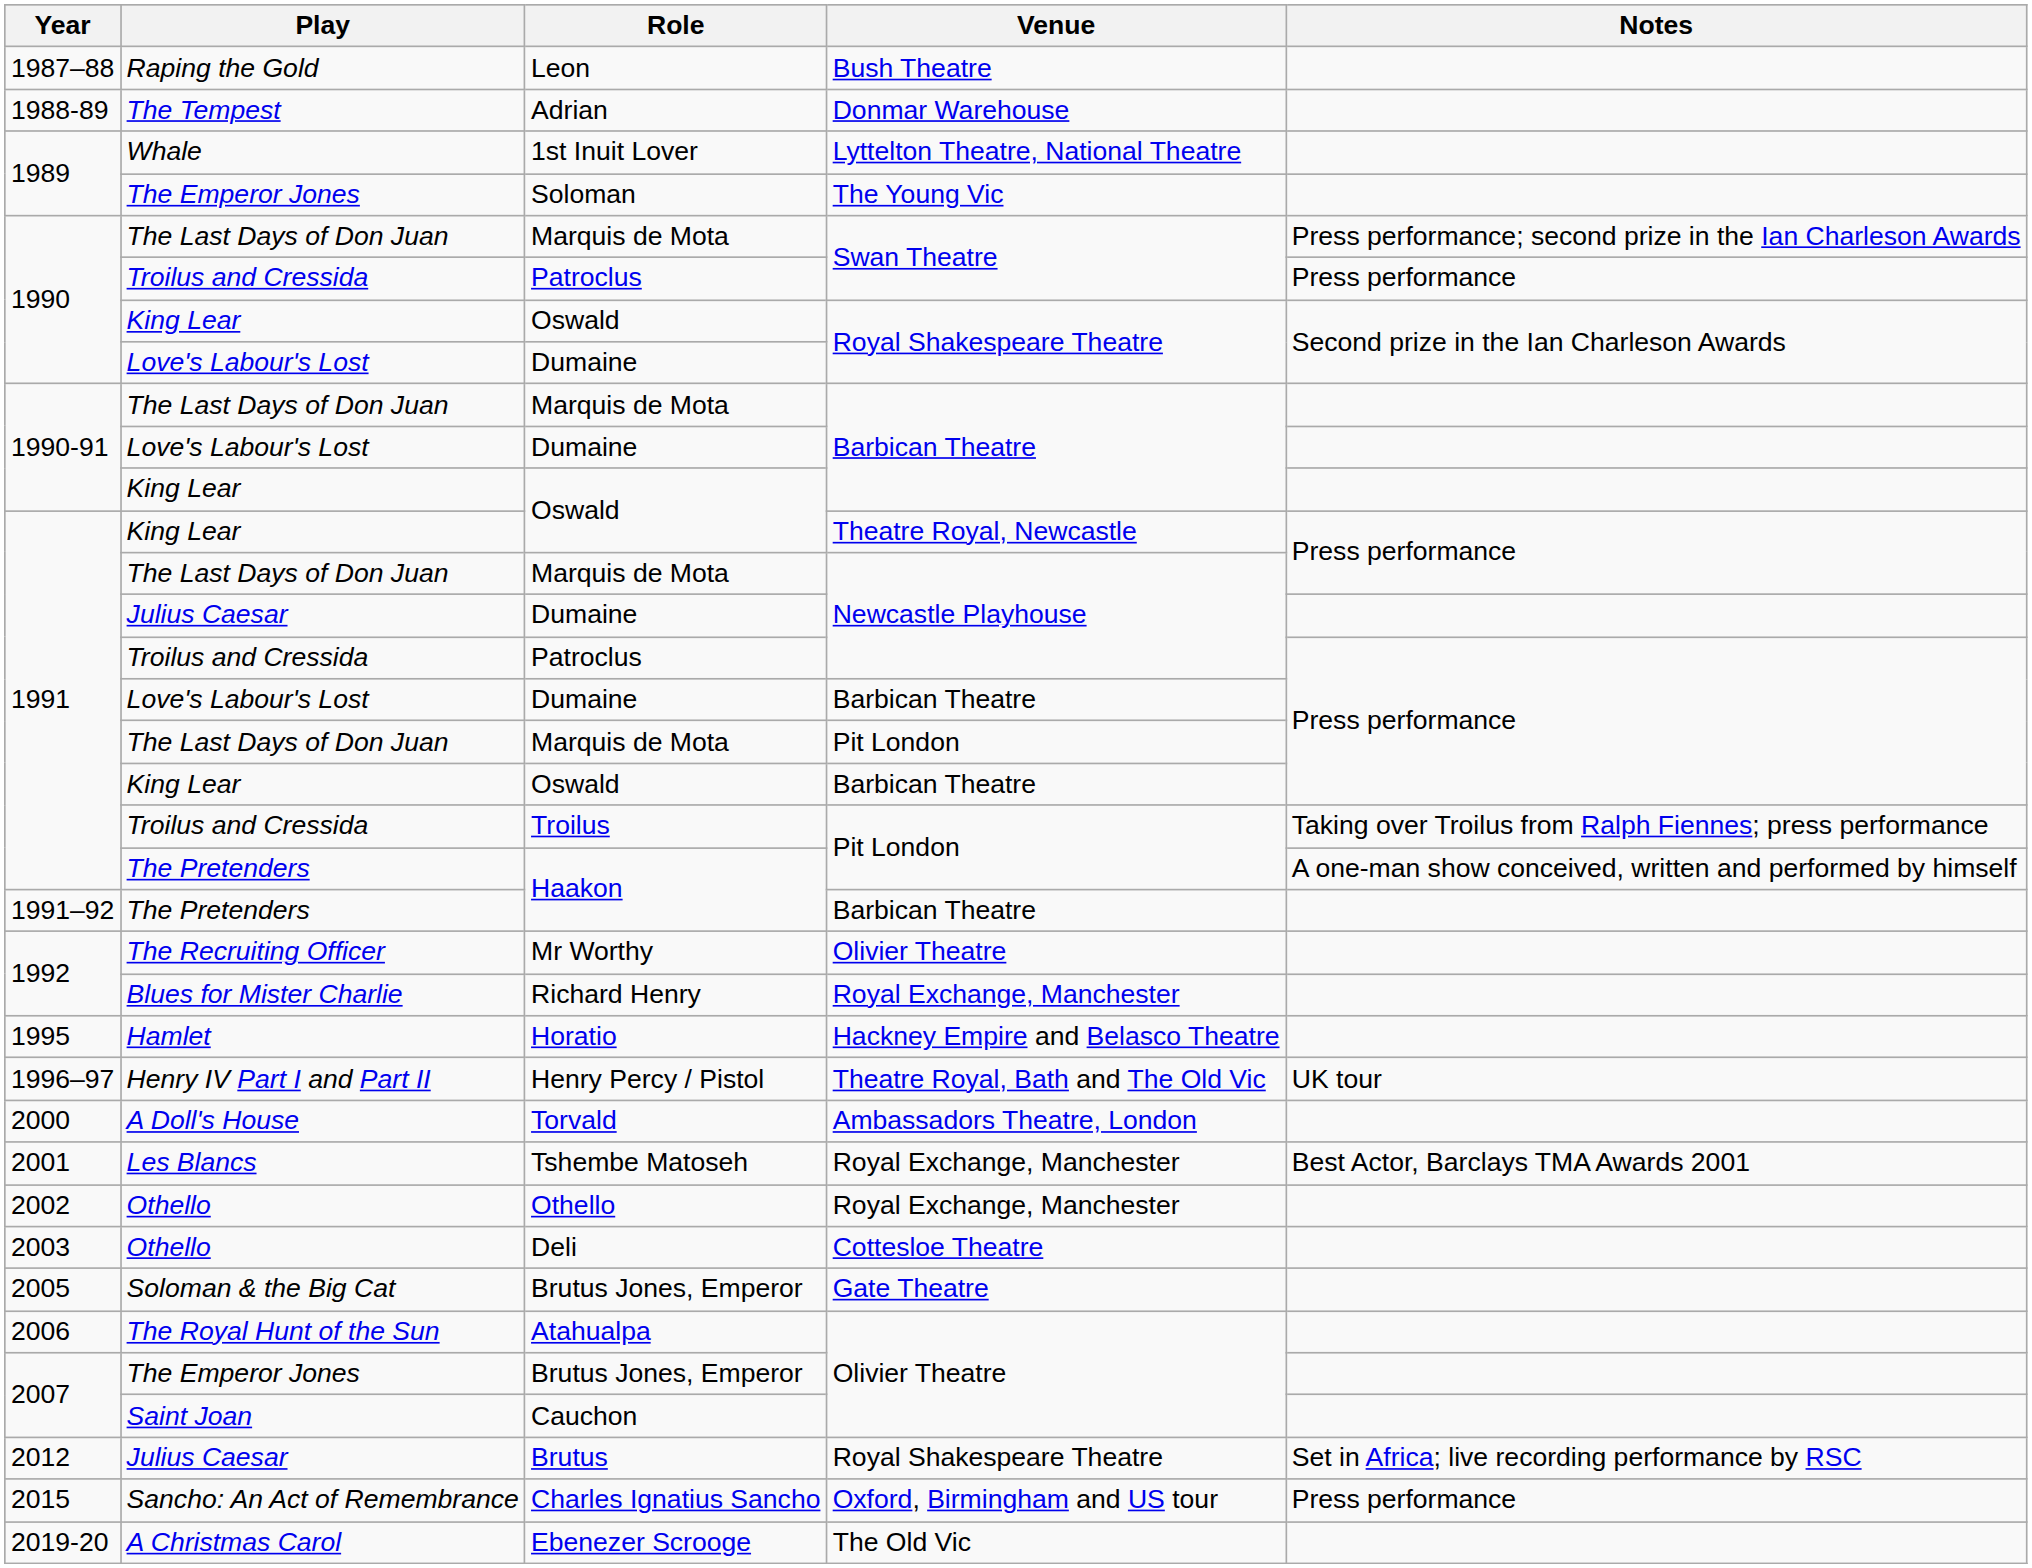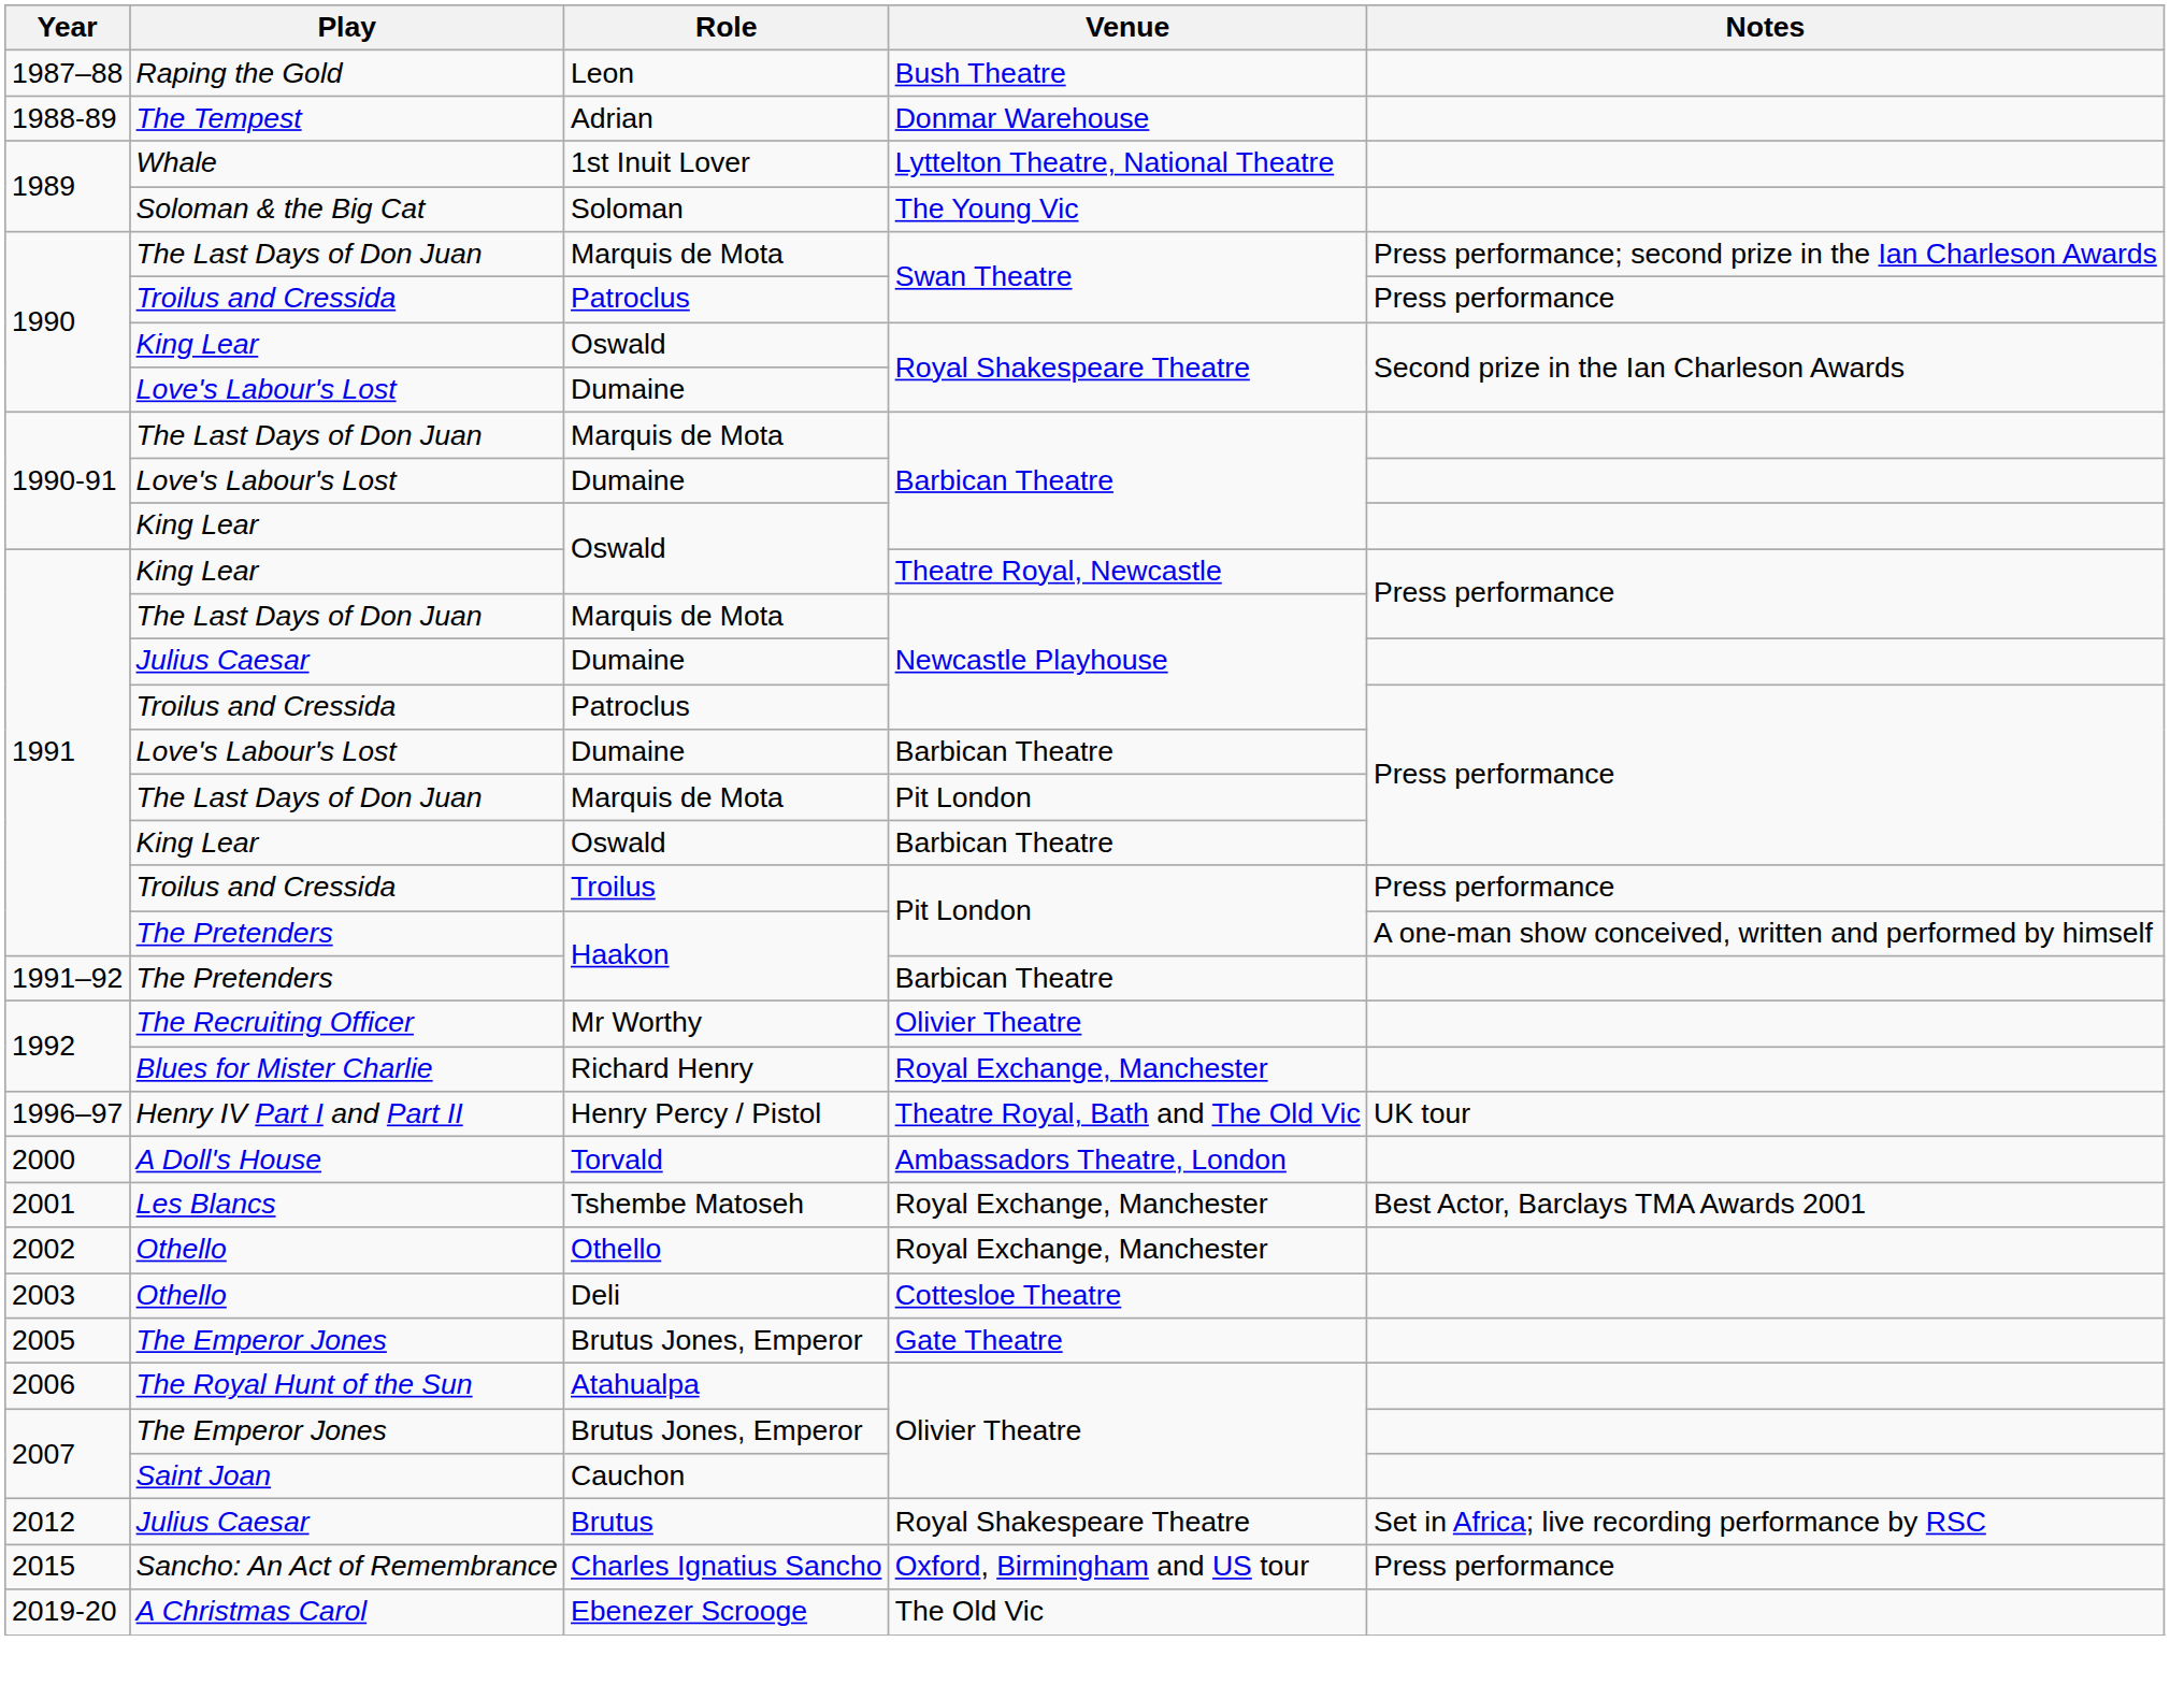 <table class="wikitable sortable">
 <tr>
 <th>Year</th>
 <th>Play</th>
 <th>Role</th>
 <th>Venue</th>
 <th>Notes</th>
 </tr>
 <tr>
 <td>1987–88</td>
 <td><em>Raping the Gold</em></td>
 <td>Leon</td>
 <td><a href='#'>Bush Theatre</a></td>
 <td></td>
 </tr>
 <tr>
 <td>1988-89</td>
 <td><em><a href='#'>The Tempest</a></em></td>
 <td>Adrian</td>
 <td><a href='#'>Donmar Warehouse</a></td>
 <td></td>
 </tr>
 <tr>
 <td rowspan="2">1989</td>
 <td><em>Whale</em></td>
 <td>1st Inuit Lover</td>
 <td><a href='#'>Lyttelton Theatre, National Theatre</a></td>
 <td></td>
 </tr>
 <tr>
-<td><em><a href='#'>The Emperor Jones</a></em></td>
+<td><em>Soloman & the Big Cat</em></td>
 <td>Soloman</td>
 <td><a href='#'>The Young Vic</a></td>
 <td></td>
 </tr>
 <tr>
 <td rowspan="4">1990</td>
 <td><em>The Last Days of Don Juan</em></td>
 <td>Marquis de Mota</td>
 <td rowspan="2"><a href='#'>Swan Theatre</a></td>
 <td>Press performance; second prize in the <a href='#'>Ian Charleson Awards</a></td>
 </tr>
 <tr>
 <td><em><a href='#'>Troilus and Cressida</a></em></td>
 <td><a href='#'>Patroclus</a></td>
 <td>Press performance</td>
 </tr>
 <tr>
 <td><em><a href='#'>King Lear</a></em></td>
 <td>Oswald</td>
 <td rowspan="2"><a href='#'>Royal Shakespeare Theatre</a></td>
 <td rowspan="2">Second prize in the Ian Charleson Awards</td>
 </tr>
 <tr>
 <td><em><a href='#'>Love's Labour's Lost</a></em></td>
 <td>Dumaine</td>
 </tr>
 <tr>
 <td rowspan="3">1990-91</td>
 <td><em>The Last Days of Don Juan</em></td>
 <td>Marquis de Mota</td>
 <td rowspan="3"><a href='#'>Barbican Theatre</a></td>
 <td></td>
 </tr>
 <tr>
 <td><em>Love's Labour's Lost</em></td>
 <td>Dumaine</td>
 <td></td>
 </tr>
 <tr>
 <td><em>King Lear</em></td>
 <td rowspan="2">Oswald</td>
 <td></td>
 </tr>
 <tr>
 <td rowspan="9">1991</td>
 <td><em>King Lear</em></td>
 <td><a href='#'>Theatre Royal, Newcastle</a></td>
 <td rowspan="2">Press performance</td>
 </tr>
 <tr>
 <td><em>The Last Days of Don Juan</em></td>
 <td>Marquis de Mota</td>
 <td rowspan="3"><a href='#'>Newcastle Playhouse</a></td>
 </tr>
 <tr>
 <td><em><a href='#'>Julius Caesar</a></em></td>
 <td>Dumaine</td>
 <td></td>
 </tr>
 <tr>
 <td><em>Troilus and Cressida</em></td>
 <td>Patroclus</td>
 <td rowspan="4">Press performance</td>
 </tr>
 <tr>
 <td><em>Love's Labour's Lost</em></td>
 <td>Dumaine</td>
 <td Barbican Centre>Barbican Theatre</td>
 </tr>
 <tr>
 <td><em>The Last Days of Don Juan</em></td>
 <td>Marquis de Mota</td>
 <td>Pit London</td>
 </tr>
 <tr>
 <td><em>King Lear</em></td>
 <td>Oswald</td>
 <td Barbican Centre>Barbican Theatre</td>
 </tr>
 <tr>
 <td><em>Troilus and Cressida</em></td>
 <td><a href='#'>Troilus</a></td>
 <td rowspan="2">Pit London</td>
-<td>Taking over Troilus from <a href='#'>Ralph Fiennes</a>; press performance</td>
+<td>Press performance</td>
 </tr>
 <tr>
 <td><em><a href='#'>The Pretenders</a></em></td>
 <td rowspan="2"><a href='#'>Haakon</a></td>
 <td>A one-man show conceived, written and performed by himself</td>
 </tr>
 <tr>
 <td>1991–92</td>
 <td><em>The Pretenders</em></td>
 <td Barbican Centre>Barbican Theatre</td>
 <td></td>
 </tr>
 <tr>
 <td rowspan="2">1992</td>
 <td><em><a href='#'>The Recruiting Officer</a></em></td>
 <td>Mr Worthy</td>
 <td><a href='#'>Olivier Theatre</a></td>
 <td></td>
 </tr>
 <tr>
 <td><em><a href='#'>Blues for Mister Charlie</a></em></td>
 <td>Richard Henry</td>
 <td><a href='#'>Royal Exchange, Manchester</a></td>
-<td></td>
-</tr>
-<tr>
-<td>1995</td>
-<td><em><a href='#'>Hamlet</a></em></td>
-<td><a href='#'>Horatio</a></td>
-<td><a href='#'>Hackney Empire</a> and <a href='#'>Belasco Theatre</a></td>
 <td></td>
 </tr>
 <tr>
 <td>1996–97</td>
 <td><em>Henry IV <a href='#'>Part I</a> and <a href='#'>Part II</a></em></td>
 <td>Henry Percy / Pistol</td>
 <td><a href='#'>Theatre Royal, Bath</a> and <a href='#'>The Old Vic</a></td>
 <td>UK tour</td>
 </tr>
 <tr>
 <td>2000</td>
 <td><em><a href='#'>A Doll's House</a></em></td>
 <td><a href='#'>Torvald</a></td>
 <td><a href='#'>Ambassadors Theatre, London</a></td>
 <td></td>
 </tr>
 <tr>
 <td>2001</td>
 <td><em><a href='#'>Les Blancs</a></em></td>
 <td>Tshembe Matoseh</td>
 <td>Royal Exchange, Manchester</td>
 <td>Best Actor, Barclays TMA Awards 2001</td>
 </tr>
 <tr>
 <td>2002</td>
 <td><em><a href='#'>Othello</a></em></td>
 <td><a href='#'>Othello</a></td>
 <td>Royal Exchange, Manchester</td>
 <td></td>
 </tr>
 <tr>
 <td>2003</td>
 <td><em><a href='#'>Othello</a></em></td>
 <td>Deli</td>
 <td><a href='#'>Cottesloe Theatre</a></td>
 <td></td>
 </tr>
 <tr>
 <td>2005</td>
-<td><em>Soloman & the Big Cat</em></td>
+<td><em><a href='#'>The Emperor Jones</a></em></td>
 <td>Brutus Jones, Emperor</td>
 <td><a href='#'>Gate Theatre</a></td>
 <td></td>
 </tr>
 <tr>
 <td>2006</td>
 <td><em><a href='#'>The Royal Hunt of the Sun</a></em></td>
 <td><a href='#'>Atahualpa</a></td>
 <td rowspan="3">Olivier Theatre</td>
 <td></td>
 </tr>
 <tr>
 <td rowspan="2">2007</td>
 <td><em>The Emperor Jones</em></td>
 <td>Brutus Jones, Emperor</td>
 <td></td>
 </tr>
 <tr>
 <td><em><a href='#'>Saint Joan</a></em></td>
 <td>Cauchon</td>
 <td></td>
 </tr>
 <tr>
 <td>2012</td>
 <td><em><a href='#'>Julius Caesar</a></em></td>
 <td><a href='#'>Brutus</a></td>
 <td>Royal Shakespeare Theatre</td>
 <td>Set in <a href='#'>Africa</a>; live recording performance by <a href='#'>RSC</a></td>
 </tr>
 <tr>
 <td>2015</td>
 <td><em>Sancho: An Act of Remembrance</em></td>
 <td><a href='#'>Charles Ignatius Sancho</a></td>
 <td><a href='#'>Oxford</a>, <a href='#'>Birmingham</a> and <a href='#'>US</a> tour</td>
 <td>Press performance</td>
 </tr>
 <tr>
 <td>2019-20</td>
 <td><em><a href='#'>A Christmas Carol</a></em></td>
 <td><a href='#'>Ebenezer Scrooge</a></td>
 <td>The Old Vic</td>
 <td></td>
 </tr>
 <tr>
 </tr>
 </table>
